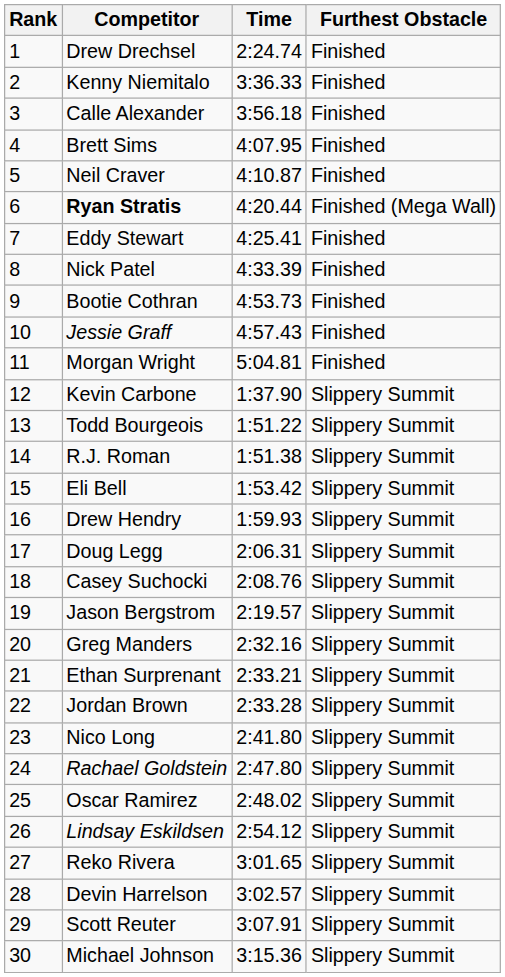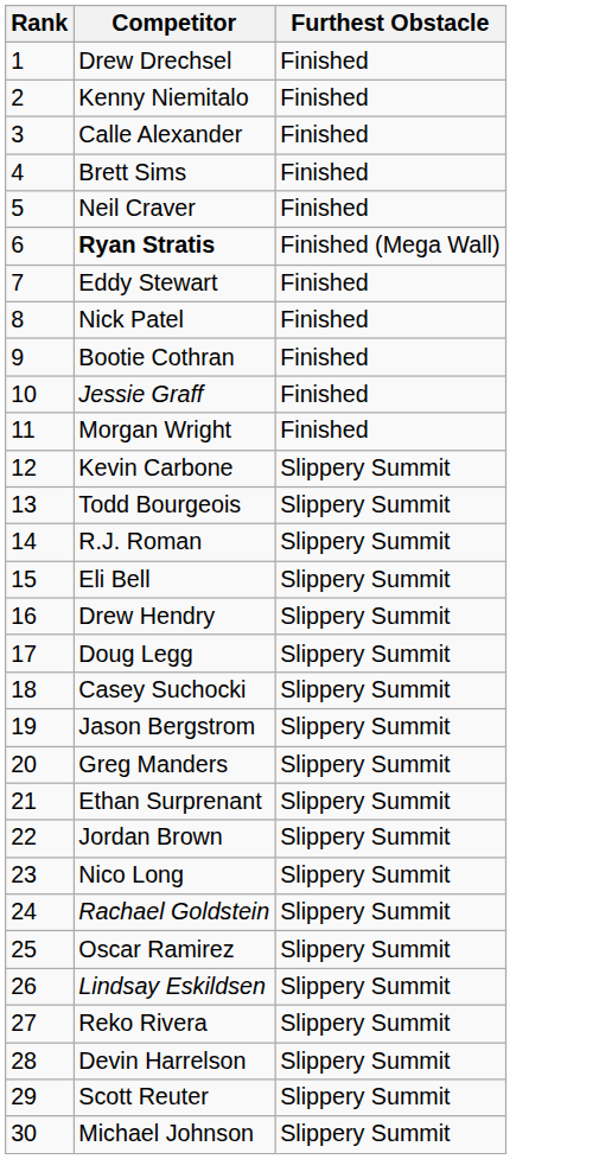 <table class="wikitable sortable mw-collapsible">
 <tr>
 <th>Rank</th>
 <th>Competitor</th>
-<th>Time</th>
 <th>Furthest Obstacle</th>
 </tr>
 <tr>
 <td>1</td>
 <td>Drew Drechsel</td>
-<td>2:24.74</td>
 <td>Finished</td>
 </tr>
 <tr>
 <td>2</td>
 <td>Kenny Niemitalo</td>
-<td>3:36.33</td>
 <td>Finished</td>
 </tr>
 <tr>
 <td>3</td>
 <td>Calle Alexander</td>
-<td>3:56.18</td>
 <td>Finished</td>
 </tr>
 <tr>
 <td>4</td>
 <td>Brett Sims</td>
-<td>4:07.95</td>
 <td>Finished</td>
 </tr>
 <tr>
 <td>5</td>
 <td>Neil Craver</td>
-<td>4:10.87</td>
 <td>Finished</td>
 </tr>
 <tr>
 <td>6</td>
 <td><strong>Ryan Stratis</strong></td>
-<td>4:20.44</td>
 <td>Finished (Mega Wall)</td>
 </tr>
 <tr>
 <td>7</td>
 <td>Eddy Stewart</td>
-<td>4:25.41</td>
 <td>Finished</td>
 </tr>
 <tr>
 <td>8</td>
 <td>Nick Patel</td>
-<td>4:33.39</td>
 <td>Finished</td>
 </tr>
 <tr>
 <td>9</td>
 <td>Bootie Cothran</td>
-<td>4:53.73</td>
 <td>Finished</td>
 </tr>
 <tr>
 <td>10</td>
 <td><em>Jessie Graff</em></td>
-<td>4:57.43</td>
 <td>Finished</td>
 </tr>
 <tr>
 <td>11</td>
 <td>Morgan Wright</td>
-<td>5:04.81</td>
 <td>Finished</td>
 </tr>
 <tr>
 <td>12</td>
 <td>Kevin Carbone</td>
-<td>1:37.90</td>
 <td>Slippery Summit</td>
 </tr>
 <tr>
 <td>13</td>
 <td>Todd Bourgeois</td>
-<td>1:51.22</td>
 <td>Slippery Summit</td>
 </tr>
 <tr>
 <td>14</td>
 <td>R.J. Roman</td>
-<td>1:51.38</td>
 <td>Slippery Summit</td>
 </tr>
 <tr>
 <td>15</td>
 <td>Eli Bell</td>
-<td>1:53.42</td>
 <td>Slippery Summit</td>
 </tr>
 <tr>
 <td>16</td>
 <td>Drew Hendry</td>
-<td>1:59.93</td>
 <td>Slippery Summit</td>
 </tr>
 <tr>
 <td>17</td>
 <td>Doug Legg</td>
-<td>2:06.31</td>
 <td>Slippery Summit</td>
 </tr>
 <tr>
 <td>18</td>
 <td>Casey Suchocki</td>
-<td>2:08.76</td>
 <td>Slippery Summit</td>
 </tr>
 <tr>
 <td>19</td>
 <td>Jason Bergstrom</td>
-<td>2:19.57</td>
 <td>Slippery Summit</td>
 </tr>
 <tr>
 <td>20</td>
 <td>Greg Manders</td>
-<td>2:32.16</td>
 <td>Slippery Summit</td>
 </tr>
 <tr>
 <td>21</td>
 <td>Ethan Surprenant</td>
-<td>2:33.21</td>
 <td>Slippery Summit</td>
 </tr>
 <tr>
 <td>22</td>
 <td>Jordan Brown</td>
-<td>2:33.28</td>
 <td>Slippery Summit</td>
 </tr>
 <tr>
 <td>23</td>
 <td>Nico Long</td>
-<td>2:41.80</td>
 <td>Slippery Summit</td>
 </tr>
 <tr>
 <td>24</td>
 <td><em>Rachael Goldstein</em></td>
-<td>2:47.80</td>
 <td>Slippery Summit</td>
 </tr>
 <tr>
 <td>25</td>
 <td>Oscar Ramirez</td>
-<td>2:48.02</td>
 <td>Slippery Summit</td>
 </tr>
 <tr>
 <td>26</td>
 <td><em>Lindsay Eskildsen</em></td>
-<td>2:54.12</td>
 <td>Slippery Summit</td>
 </tr>
 <tr>
 <td>27</td>
 <td>Reko Rivera</td>
-<td>3:01.65</td>
 <td>Slippery Summit</td>
 </tr>
 <tr>
 <td>28</td>
 <td>Devin Harrelson</td>
-<td>3:02.57</td>
 <td>Slippery Summit</td>
 </tr>
 <tr>
 <td>29</td>
 <td>Scott Reuter</td>
-<td>3:07.91</td>
 <td>Slippery Summit</td>
 </tr>
 <tr>
 <td>30</td>
 <td>Michael Johnson</td>
-<td>3:15.36</td>
 <td>Slippery Summit</td>
 </tr>
 </table>
